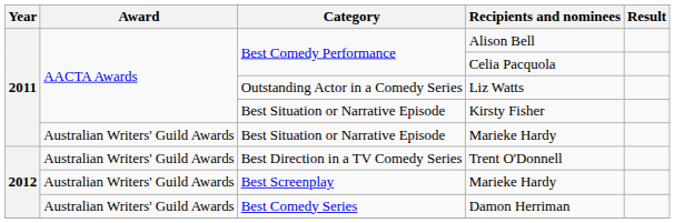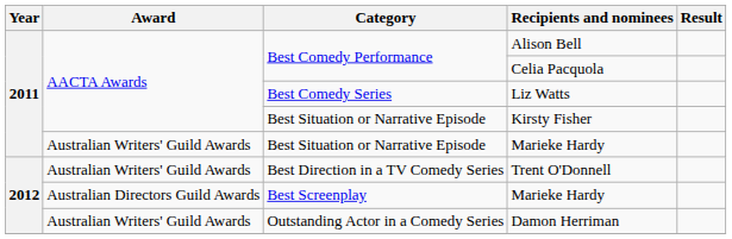 <table class="wikitable plainrowheaders" style="font-size: 95%;">
 <tr>
 <th scope="col">Year</th>
 <th scope="col">Award</th>
 <th scope="col">Category</th>
 <th scope="col">Recipients and nominees</th>
 <th scope="col">Result</th>
 </tr>
 <tr>
 <th scope="row" rowspan="5">2011</th>
 <td rowspan="4"><a href='#'>AACTA Awards</a></td>
 <td rowspan="2"><a href='#'>Best Comedy Performance</a></td>
 <td>Alison Bell</td>
 <td></td>
 </tr>
 <tr>
 <td>Celia Pacquola</td>
 <td></td>
 </tr>
 <tr>
-<td>Outstanding Actor in a Comedy Series</td>
+<td><a href='#'>Best Comedy Series</a></td>
 <td>Liz Watts</td>
 <td></td>
 </tr>
 <tr>
 <td>Best Situation or Narrative Episode</td>
 <td>Kirsty Fisher</td>
 <td></td>
 </tr>
 <tr>
 <td>Australian Writers' Guild Awards</td>
 <td>Best Situation or Narrative Episode</td>
 <td>Marieke Hardy</td>
 <td></td>
 </tr>
 <tr>
 <th scope="row" rowspan="3">2012</th>
 <td>Australian Writers' Guild Awards</td>
 <td>Best Direction in a TV Comedy Series</td>
 <td>Trent O'Donnell</td>
 <td></td>
 </tr>
 <tr>
-<td>Australian Writers' Guild Awards</td>
+<td>Australian Directors Guild Awards</td>
 <td><a href='#'>Best Screenplay</a></td>
 <td>Marieke Hardy</td>
 <td></td>
 </tr>
 <tr>
 <td>Australian Writers' Guild Awards</td>
-<td><a href='#'>Best Comedy Series</a></td>
+<td>Outstanding Actor in a Comedy Series</td>
 <td>Damon Herriman</td>
 <td></td>
 </tr>
 <tr>
 </tr>
 </table>
